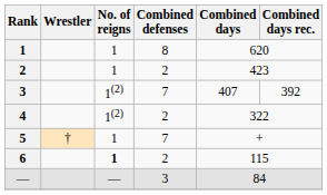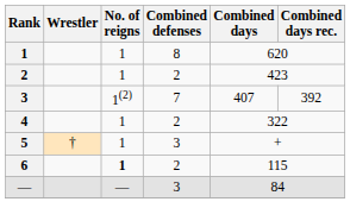 <table class="wikitable sortable" style="text-align:center">
 <tr>
 <th>Rank</th>
 <th>Wrestler</th>
 <th>No. of<br>reigns</th>
 <th>Combined<br>defenses</th>
 <th>Combined<br>days</th>
 <th>Combined<br>days rec.</th>
 </tr>
 <tr>
 <th>1</th>
 <td></td>
 <td>1</td>
 <td>8</td>
 <td colspan=2>620</td>
 </tr>
 <tr>
 <th>2</th>
 <td></td>
 <td>1</td>
 <td>2</td>
 <td colspan=2>423</td>
 </tr>
 <tr>
 <th>3</th>
 <td></td>
 <td>1<sup>(2)</sup></td>
 <td>7</td>
 <td>407</td>
 <td>392</td>
 </tr>
 <tr>
 <th>4</th>
 <td></td>
-<td>1<sup>(2)</sup></td>
+<td>1</td>
 <td>2</td>
 <td colspan=2>322</td>
 </tr>
 <tr>
 <th>5</th>
 <td style="background-color:#FFE6BD"> †</td>
 <td>1</td>
-<td>7</td>
+<td>3</td>
 <td colspan=2>+</td>
 </tr>
 <tr>
 <th>6</th>
 <td></td>
 <td><strong>1</strong></td>
 <td>2</td>
 <td colspan=2>115</td>
 </tr>
 <tr style="background:#e3e3e3;">
 <td>—</td>
 <td></td>
 <td>—</td>
 <td>3</td>
 <td colspan=2>84</td>
 </tr>
 <tr>
 </tr>
 </table>
